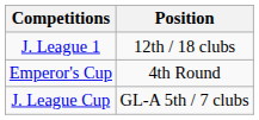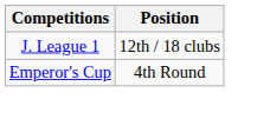 <table class="wikitable" style="text-align:center;">
 <tr>
 <th>Competitions</th>
 <th>Position</th>
 </tr>
 <tr>
 <td><a href='#'>J. League 1</a></td>
 <td>12th / 18 clubs</td>
 </tr>
 <tr>
 <td><a href='#'>Emperor's Cup</a></td>
 <td>4th Round</td>
 </tr>
-<tr>
-<td><a href='#'>J. League Cup</a></td>
-<td>GL-A 5th / 7 clubs</td>
-</tr>
 </table>
